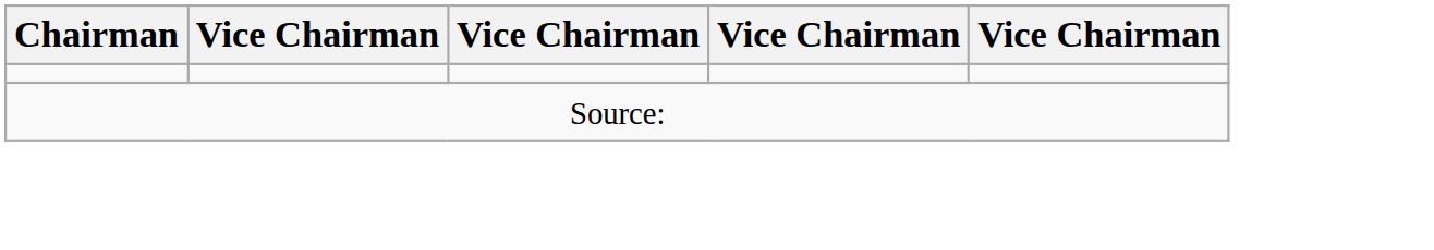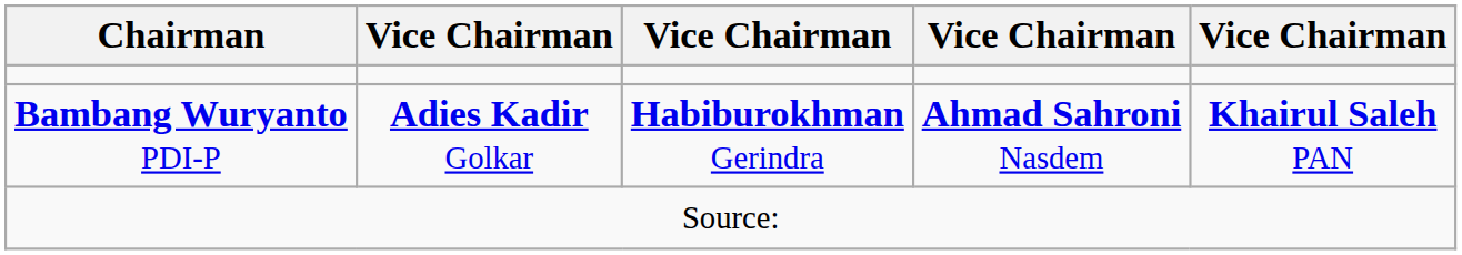 <table class="wikitable" style="text-align: center">
 <tr>
 <th>Chairman</th>
 <th>Vice Chairman</th>
 <th>Vice Chairman</th>
 <th>Vice Chairman</th>
 <th>Vice Chairman</th>
 </tr>
 <tr>
 <td></td>
 <td></td>
 <td></td>
 <td></td>
 <td></td>
 </tr>
 <tr>
+<td><strong><a href='#'>Bambang Wuryanto</a></strong><br><small><a href='#'>PDI-P</a></small></td>
+<td><strong><a href='#'>Adies Kadir</a></strong><br><small><a href='#'>Golkar</a></small></td>
+<td><strong><a href='#'>Habiburokhman</a></strong><br><small><a href='#'>Gerindra</a></small></td>
+<td><strong><a href='#'>Ahmad Sahroni</a></strong><br><small><a href='#'>Nasdem</a></small></td>
+<td><strong><a href='#'>Khairul Saleh</a></strong><br><small><a href='#'>PAN</a></small></td>
+</tr>
+<tr>
 <td colspan="5"><small>Source:</small></td>
 </tr>
 </table>
